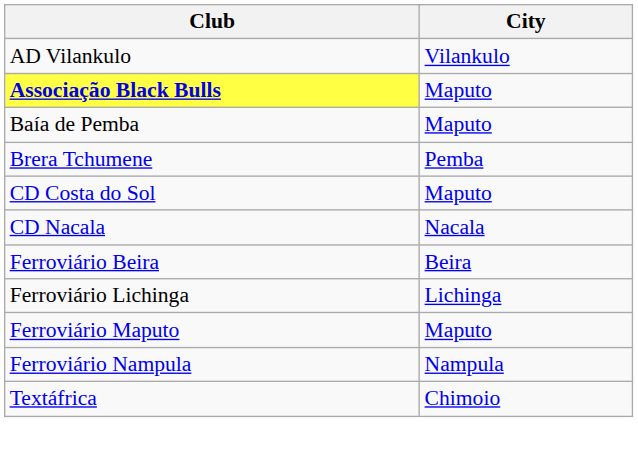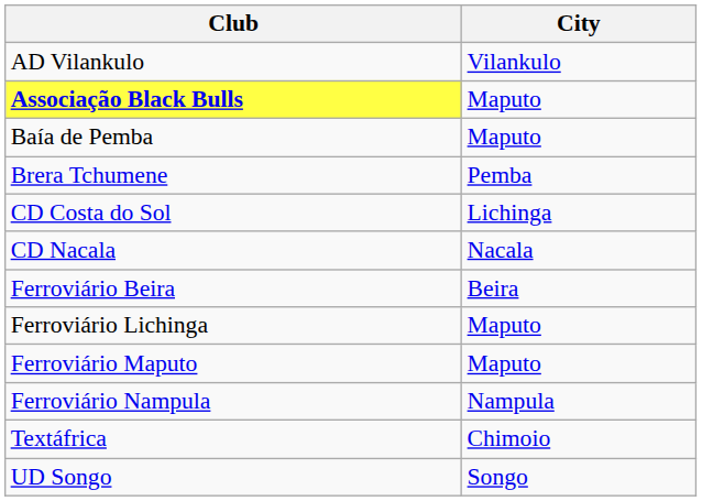 <table class="wikitable sortable">
 <tr>
 <th width="300px">Club</th>
 <th width="150px">City</th>
 </tr>
 <tr>
 <td>AD Vilankulo</td>
 <td><a href='#'>Vilankulo</a></td>
 </tr>
 <tr>
 <td bgcolor=#ffff44><strong><a href='#'>Associação Black Bulls</a></strong></td>
 <td><a href='#'>Maputo</a></td>
 </tr>
 <tr>
 <td>Baía de Pemba</td>
 <td><a href='#'>Maputo</a></td>
 </tr>
 <tr>
 <td><a href='#'>Brera Tchumene</a></td>
 <td><a href='#'>Pemba</a></td>
 </tr>
 <tr>
 <td><a href='#'>CD Costa do Sol</a></td>
-<td><a href='#'>Maputo</a></td>
+<td><a href='#'>Lichinga</a></td>
 </tr>
 <tr>
 <td><a href='#'>CD Nacala</a></td>
 <td><a href='#'>Nacala</a></td>
 </tr>
 <tr>
 <td><a href='#'>Ferroviário Beira</a></td>
 <td><a href='#'>Beira</a></td>
 </tr>
 <tr>
 <td>Ferroviário Lichinga</td>
-<td><a href='#'>Lichinga</a></td>
+<td><a href='#'>Maputo</a></td>
 </tr>
 <tr>
 <td><a href='#'>Ferroviário Maputo</a></td>
 <td><a href='#'>Maputo</a></td>
 </tr>
 <tr>
 <td><a href='#'>Ferroviário Nampula</a></td>
 <td><a href='#'>Nampula</a></td>
 </tr>
 <tr>
 <td><a href='#'>Textáfrica</a></td>
 <td><a href='#'>Chimoio</a></td>
 </tr>
+<tr>
+<td><a href='#'>UD Songo</a></td>
+<td><a href='#'>Songo</a></td>
+</tr>
 </table>
